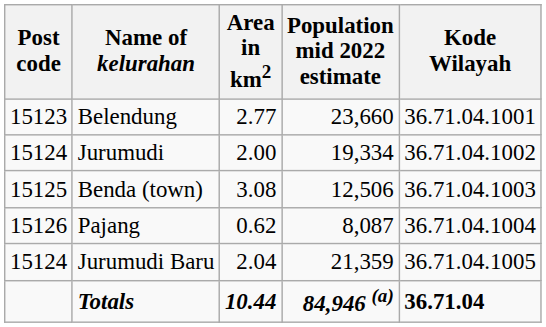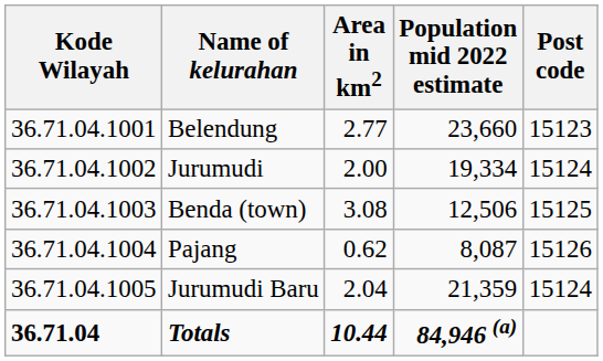 <table class="wikitable">
 <tr>
-<th>Post<br>code</th>
+<th>Kode <br>Wilayah</th>
 <th>Name of <br> <em>kelurahan</em></th>
 <th>Area <br>in <br>km<sup>2</sup></th>
 <th>Population<br>mid 2022<br>estimate</th>
-<th>Kode <br>Wilayah</th>
+<th>Post<br>code</th>
 </tr>
 <tr>
-<td>15123</td>
+<td>36.71.04.1001</td>
 <td>Belendung</td>
 <td align="right">2.77</td>
 <td align="right">23,660</td>
-<td>36.71.04.1001</td>
+<td>15123</td>
 </tr>
 <tr>
-<td>15124</td>
+<td>36.71.04.1002</td>
 <td>Jurumudi</td>
 <td align="right">2.00</td>
 <td align="right">19,334</td>
-<td>36.71.04.1002</td>
+<td>15124</td>
 </tr>
 <tr>
-<td>15125</td>
+<td>36.71.04.1003</td>
 <td>Benda (town)</td>
 <td align="right">3.08</td>
 <td align="right">12,506</td>
-<td>36.71.04.1003</td>
+<td>15125</td>
 </tr>
 <tr>
-<td>15126</td>
+<td>36.71.04.1004</td>
 <td>Pajang</td>
 <td align="right">0.62</td>
 <td align="right">8,087</td>
-<td>36.71.04.1004</td>
+<td>15126</td>
 </tr>
 <tr>
-<td>15124</td>
+<td>36.71.04.1005</td>
 <td>Jurumudi Baru</td>
 <td align="right">2.04</td>
 <td align="right">21,359</td>
-<td>36.71.04.1005</td>
+<td>15124</td>
 </tr>
 <tr>
-<td></td>
+<td><strong>36.71.04</strong></td>
 <td><strong><em>Totals</em></strong></td>
 <td align="right"><strong><em>10.44</em></strong></td>
 <td align="right"><strong><em>84,946 <sup>(a)</sup></em></strong></td>
-<td><strong>36.71.04</strong></td>
+<td></td>
 </tr>
 </table>
